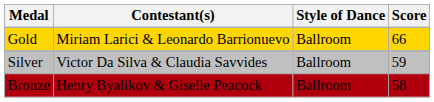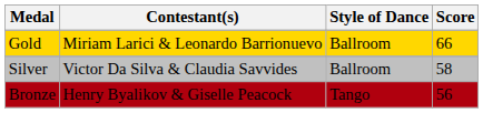 <table class="wikitable sortable" border"1">
 <tr>
 <th>Medal</th>
 <th>Contestant(s)</th>
 <th>Style of Dance</th>
 <th>Score</th>
 </tr>
 <tr>
 </tr>
 <tr bgcolor="gold">
 <td>Gold</td>
 <td> Miriam Larici & Leonardo Barrionuevo</td>
 <td>Ballroom</td>
 <td>66</td>
 </tr>
 <tr>
 </tr>
 <tr bgcolor="silver">
 <td>Silver</td>
 <td> Victor Da Silva & Claudia Savvides</td>
 <td>Ballroom</td>
-<td>59</td>
+<td>58</td>
 </tr>
 <tr>
 </tr>
 <tr bgcolor="bronze">
 <td>Bronze</td>
 <td> Henry Byalikov & Giselle Peacock</td>
-<td>Ballroom</td>
-<td>58</td>
+<td>Tango</td>
+<td>56</td>
 </tr>
 </table>
